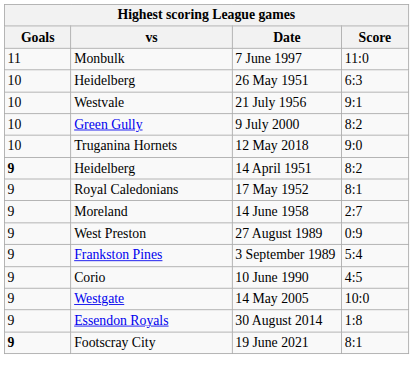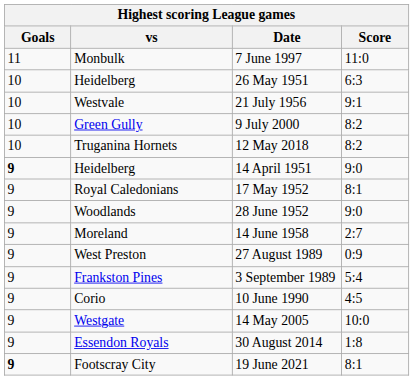 <table class="wikitable">
 <tr>
 <th Colspan="4">Highest scoring League games</th>
 </tr>
 <tr>
 <th width="70">Goals</th>
 <th width="180">vs</th>
 <th width="120">Date</th>
 <th width="70">Score</th>
 </tr>
 <tr>
 <td>11</td>
 <td>Monbulk</td>
 <td>7 June 1997</td>
 <td>11:0</td>
 </tr>
 <tr>
 <td>10</td>
 <td>Heidelberg</td>
 <td>26 May 1951</td>
 <td>6:3</td>
 </tr>
 <tr>
 <td>10</td>
 <td>Westvale</td>
 <td>21 July 1956</td>
 <td>9:1</td>
 </tr>
 <tr>
 <td>10</td>
 <td><a href='#'>Green Gully</a></td>
 <td>9 July 2000</td>
 <td>8:2</td>
 </tr>
 <tr>
 <td>10</td>
 <td>Truganina Hornets</td>
 <td>12 May 2018</td>
-<td>9:0</td>
+<td>8:2</td>
 </tr>
 <tr>
 <td><strong>9</strong></td>
 <td>Heidelberg</td>
 <td>14 April 1951</td>
-<td>8:2</td>
+<td>9:0</td>
 </tr>
 <tr>
 <td>9</td>
 <td>Royal Caledonians</td>
 <td>17 May 1952</td>
 <td>8:1</td>
+</tr>
+<tr>
+<td>9</td>
+<td>Woodlands</td>
+<td>28 June 1952</td>
+<td>9:0</td>
 </tr>
 <tr>
 <td>9</td>
 <td>Moreland</td>
 <td>14 June 1958</td>
 <td>2:7</td>
 </tr>
 <tr>
 <td>9</td>
 <td>West Preston</td>
 <td>27 August 1989</td>
 <td>0:9</td>
 </tr>
 <tr>
 <td>9</td>
 <td><a href='#'>Frankston Pines</a></td>
 <td>3 September 1989</td>
 <td>5:4</td>
 </tr>
 <tr>
 <td>9</td>
 <td>Corio</td>
 <td>10 June 1990</td>
 <td>4:5</td>
 </tr>
 <tr>
 <td>9</td>
 <td><a href='#'>Westgate</a></td>
 <td>14 May 2005</td>
 <td>10:0</td>
 </tr>
 <tr>
 <td>9</td>
 <td><a href='#'>Essendon Royals</a></td>
 <td>30 August 2014</td>
 <td>1:8</td>
 </tr>
 <tr>
 <td><strong>9</strong></td>
 <td>Footscray City</td>
 <td>19 June 2021</td>
 <td>8:1</td>
 </tr>
 </table>
